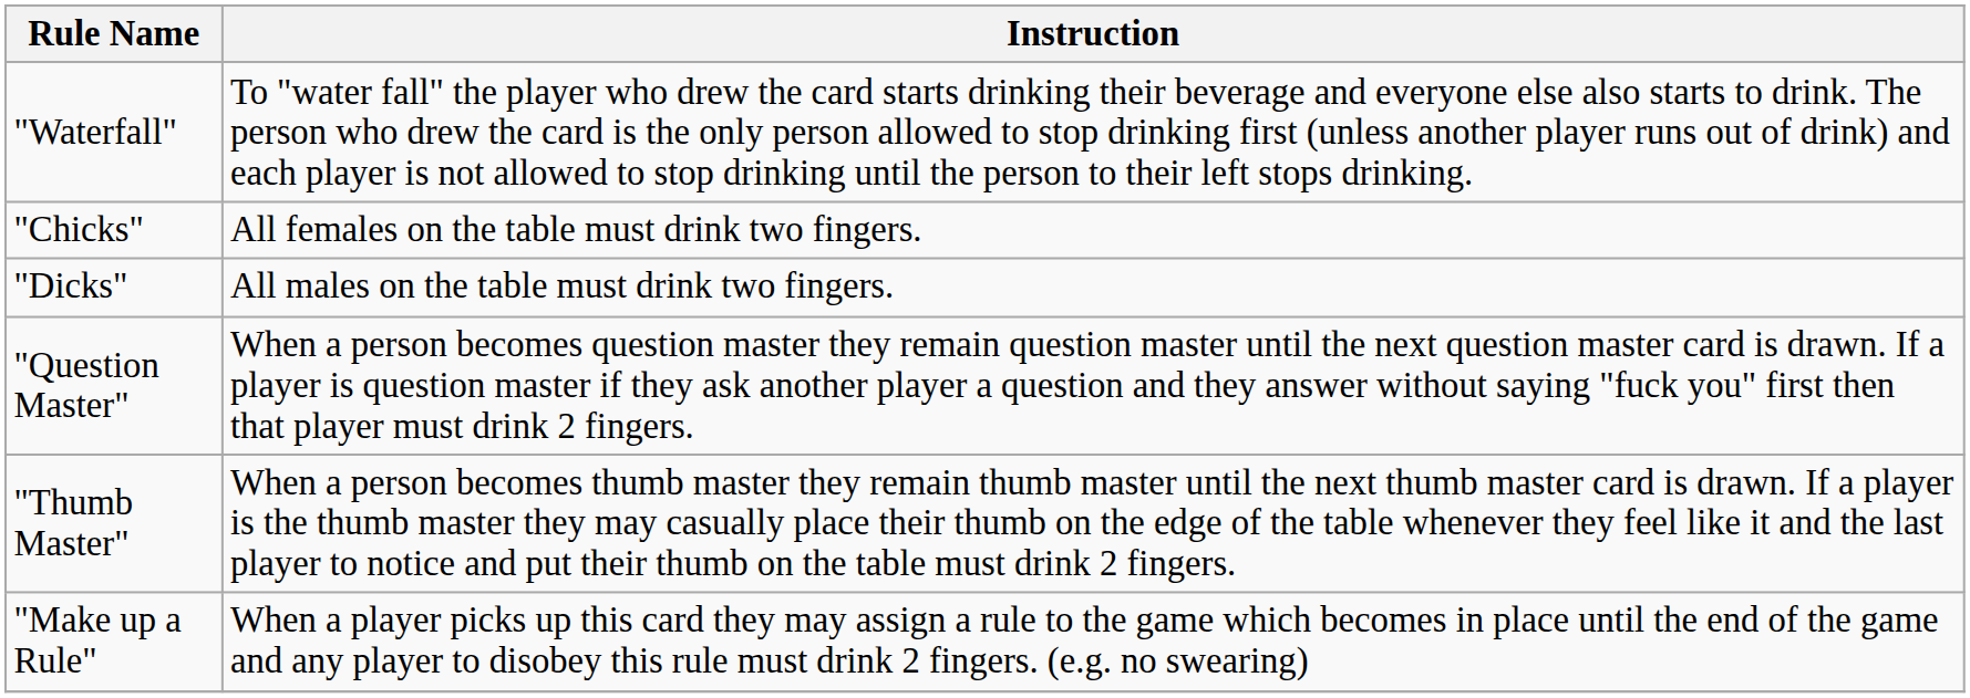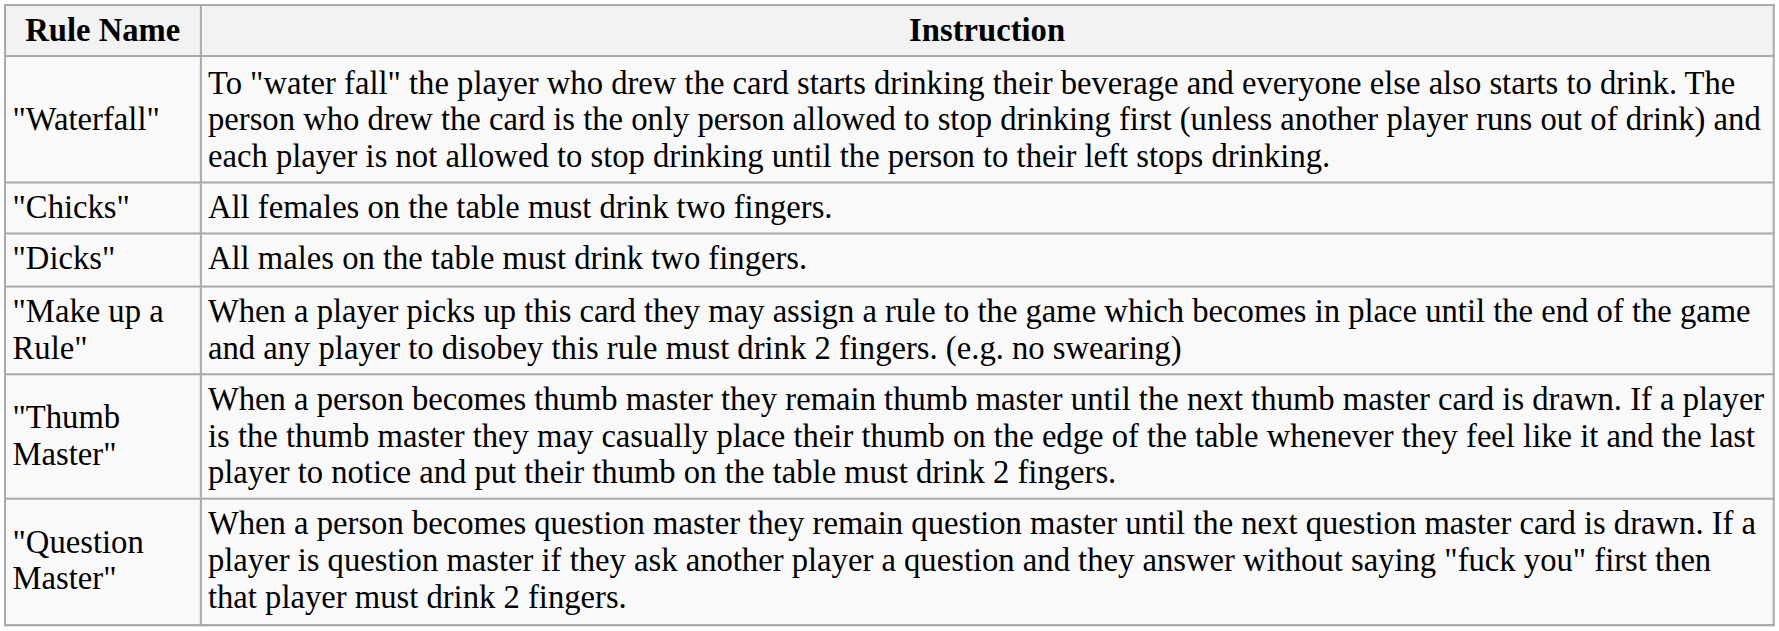 <table class="wikitable">
 <tr>
 <th>Rule Name</th>
 <th>Instruction</th>
 </tr>
 <tr>
 <td>"Waterfall"</td>
 <td>To "water fall" the player who drew the card starts drinking their beverage and everyone else also starts to drink. The person who drew the card is the only person allowed to stop drinking first (unless another player runs out of drink) and each player is not allowed to stop drinking until the person to their left stops drinking.</td>
 </tr>
 <tr>
 <td>"Chicks"</td>
 <td>All females on the table must drink two fingers.</td>
 </tr>
 <tr>
 <td>"Dicks"</td>
 <td>All males on the table must drink two fingers.</td>
 </tr>
 <tr>
-<td>"Question Master"</td>
-<td>When a person becomes question master they remain question master until the next question master card is drawn. If a player is question master if they ask another player a question and they answer without saying "fuck you" first then that player must drink 2 fingers.</td>
+<td>"Make up a Rule"</td>
+<td>When a player picks up this card they may assign a rule to the game which becomes in place until the end of the game and any player to disobey this rule must drink 2 fingers. (e.g. no swearing)</td>
 </tr>
 <tr>
 <td>"Thumb Master"</td>
 <td>When a person becomes thumb master they remain thumb master until the next thumb master card is drawn. If a player is the thumb master they may casually place their thumb on the edge of the table whenever they feel like it and the last player to notice and put their thumb on the table must drink 2 fingers.</td>
 </tr>
 <tr>
-<td>"Make up a Rule"</td>
-<td>When a player picks up this card they may assign a rule to the game which becomes in place until the end of the game and any player to disobey this rule must drink 2 fingers. (e.g. no swearing)</td>
+<td>"Question Master"</td>
+<td>When a person becomes question master they remain question master until the next question master card is drawn. If a player is question master if they ask another player a question and they answer without saying "fuck you" first then that player must drink 2 fingers.</td>
 </tr>
 <tr>
 </tr>
 </table>
